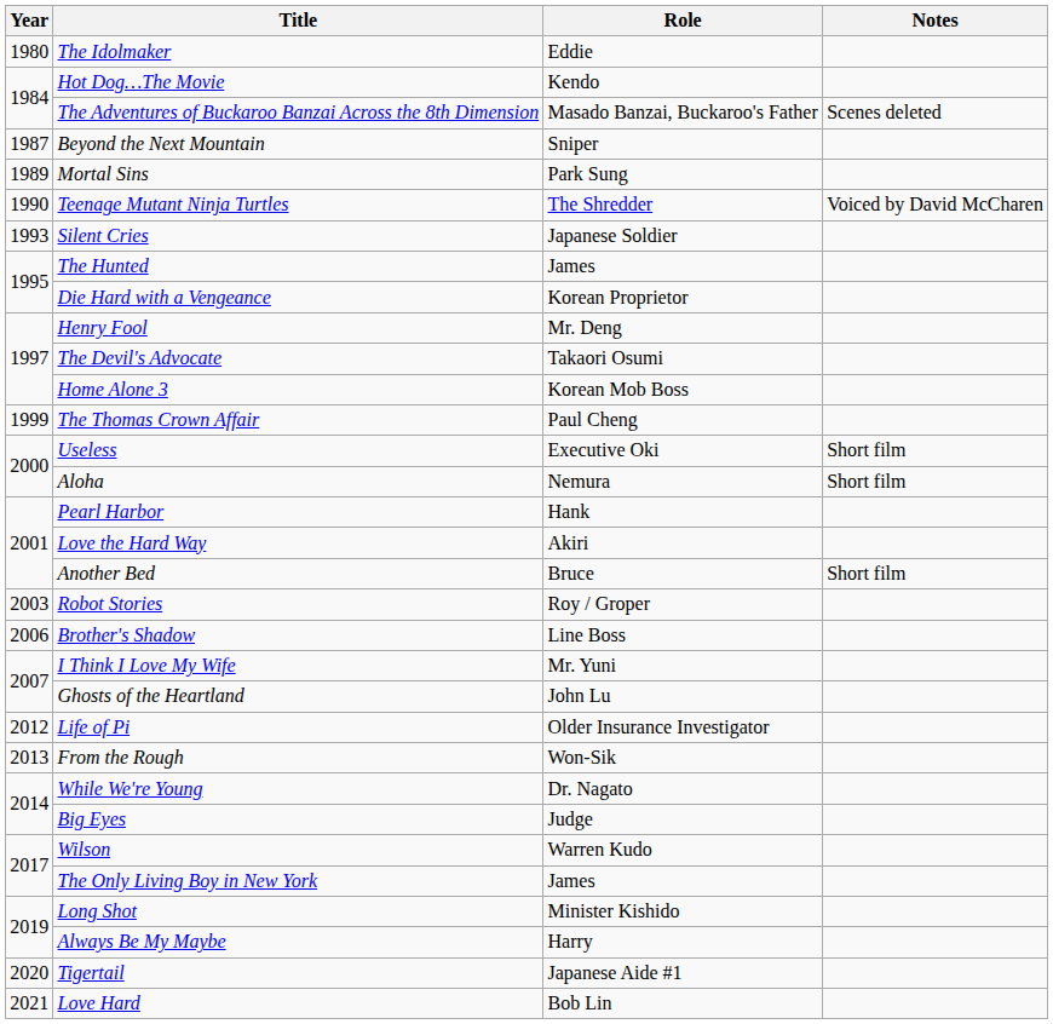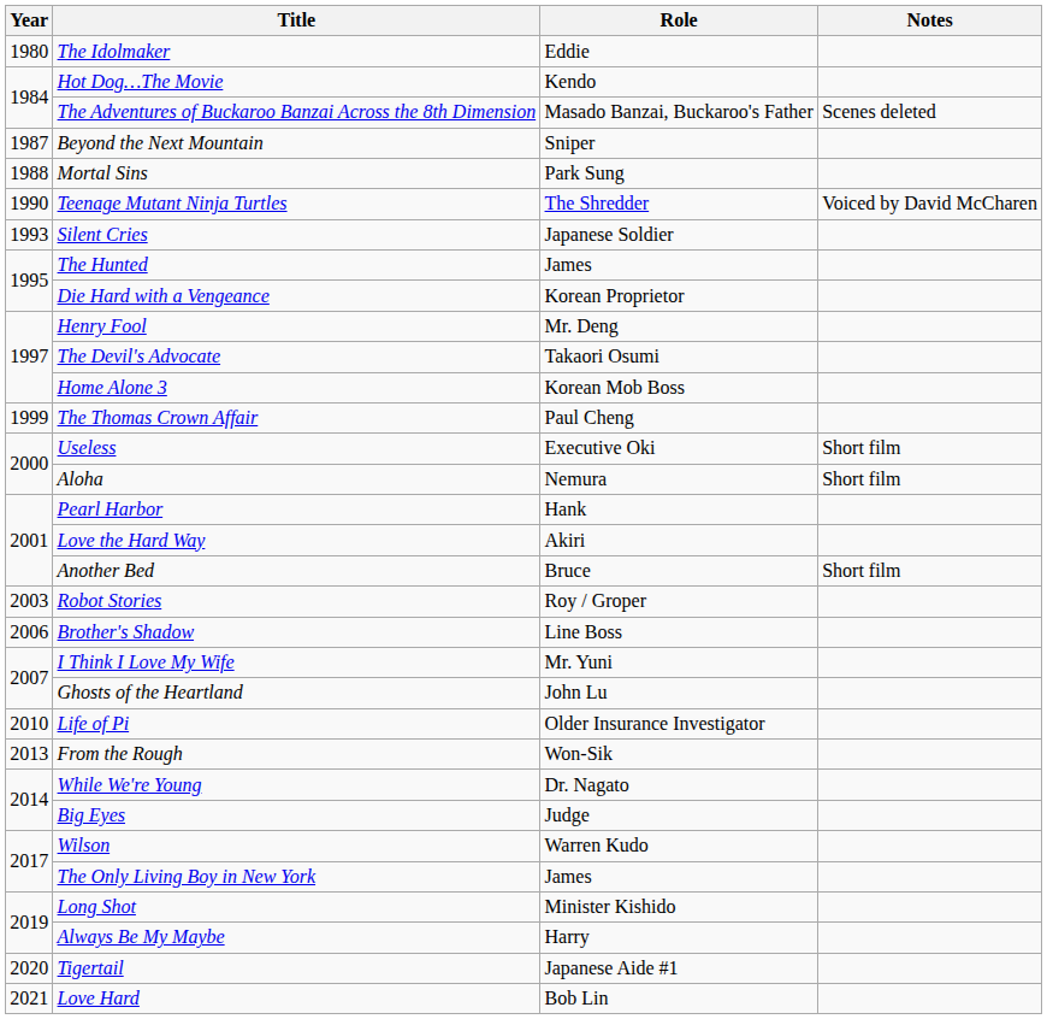 <table class="wikitable sortable">
 <tr>
 <th>Year</th>
 <th>Title</th>
 <th>Role</th>
 <th>Notes</th>
 </tr>
 <tr>
 <td>1980</td>
 <td><em><a href='#'>The Idolmaker</a></em></td>
 <td>Eddie</td>
 <td></td>
 </tr>
 <tr>
 <td rowspan=2>1984</td>
 <td><em><a href='#'>Hot Dog…The Movie</a></em></td>
 <td>Kendo</td>
 <td></td>
 </tr>
 <tr>
 <td><em><a href='#'>The Adventures of Buckaroo Banzai Across the 8th Dimension</a></em></td>
 <td>Masado Banzai, Buckaroo's Father</td>
 <td>Scenes deleted</td>
 </tr>
 <tr>
 <td>1987</td>
 <td><em>Beyond the Next Mountain</em></td>
 <td>Sniper</td>
 <td></td>
 </tr>
 <tr>
-<td>1989</td>
+<td>1988</td>
 <td><em>Mortal Sins</em></td>
 <td>Park Sung</td>
 <td></td>
 </tr>
 <tr>
 <td>1990</td>
 <td><em><a href='#'>Teenage Mutant Ninja Turtles</a></em></td>
 <td><a href='#'>The Shredder</a></td>
 <td>Voiced by David McCharen</td>
 </tr>
 <tr>
 <td>1993</td>
 <td><em><a href='#'>Silent Cries</a></em></td>
 <td>Japanese Soldier</td>
 <td></td>
 </tr>
 <tr>
 <td rowspan=2>1995</td>
 <td><em><a href='#'>The Hunted</a></em></td>
 <td>James</td>
 <td></td>
 </tr>
 <tr>
 <td><em><a href='#'>Die Hard with a Vengeance</a></em></td>
 <td>Korean Proprietor</td>
 <td></td>
 </tr>
 <tr>
 <td rowspan=3>1997</td>
 <td><em><a href='#'>Henry Fool</a></em></td>
 <td>Mr. Deng</td>
 <td></td>
 </tr>
 <tr>
 <td><em><a href='#'>The Devil's Advocate</a></em></td>
 <td>Takaori Osumi</td>
 <td></td>
 </tr>
 <tr>
 <td><em><a href='#'>Home Alone 3</a></em></td>
 <td>Korean Mob Boss</td>
 <td></td>
 </tr>
 <tr>
 <td>1999</td>
 <td><em><a href='#'>The Thomas Crown Affair</a></em></td>
 <td>Paul Cheng</td>
 <td></td>
 </tr>
 <tr>
 <td rowspan=2>2000</td>
 <td><em><a href='#'>Useless</a></em></td>
 <td>Executive Oki</td>
 <td>Short film</td>
 </tr>
 <tr>
 <td><em>Aloha</em></td>
 <td>Nemura</td>
 <td>Short film</td>
 </tr>
 <tr>
 <td rowspan=3>2001</td>
 <td><em><a href='#'>Pearl Harbor</a></em></td>
 <td>Hank</td>
 <td></td>
 </tr>
 <tr>
 <td><em><a href='#'>Love the Hard Way</a></em></td>
 <td>Akiri</td>
 <td></td>
 </tr>
 <tr>
 <td><em>Another Bed</em></td>
 <td>Bruce</td>
 <td>Short film</td>
 </tr>
 <tr>
 <td>2003</td>
 <td><em><a href='#'>Robot Stories</a></em></td>
 <td>Roy / Groper</td>
 <td></td>
 </tr>
 <tr>
 <td>2006</td>
 <td><em><a href='#'>Brother's Shadow</a></em></td>
 <td>Line Boss</td>
 <td></td>
 </tr>
 <tr>
 <td rowspan=2>2007</td>
 <td><em><a href='#'>I Think I Love My Wife</a></em></td>
 <td>Mr. Yuni</td>
 <td></td>
 </tr>
 <tr>
 <td><em>Ghosts of the Heartland</em></td>
 <td>John Lu</td>
 <td></td>
 </tr>
 <tr>
-<td>2012</td>
+<td>2010</td>
 <td><em><a href='#'>Life of Pi</a></em></td>
 <td>Older Insurance Investigator</td>
 <td></td>
 </tr>
 <tr>
 <td>2013</td>
 <td><em>From the Rough</em></td>
 <td>Won-Sik</td>
 <td></td>
 </tr>
 <tr>
 <td rowspan=2>2014</td>
 <td><em><a href='#'>While We're Young</a></em></td>
 <td>Dr. Nagato</td>
 <td></td>
 </tr>
 <tr>
 <td><em><a href='#'>Big Eyes</a></em></td>
 <td>Judge</td>
 <td></td>
 </tr>
 <tr>
 <td rowspan=2>2017</td>
 <td><em><a href='#'>Wilson</a></em></td>
 <td>Warren Kudo</td>
 <td></td>
 </tr>
 <tr>
 <td><em><a href='#'>The Only Living Boy in New York</a></em></td>
 <td>James</td>
 <td></td>
 </tr>
 <tr>
 <td rowspan=2>2019</td>
 <td><em><a href='#'>Long Shot</a></em></td>
 <td>Minister Kishido</td>
 <td></td>
 </tr>
 <tr>
 <td><em><a href='#'>Always Be My Maybe</a></em></td>
 <td>Harry</td>
 <td></td>
 </tr>
 <tr>
 <td>2020</td>
 <td><em><a href='#'>Tigertail</a></em></td>
 <td>Japanese Aide #1</td>
 <td></td>
 </tr>
 <tr>
 <td>2021</td>
 <td><em><a href='#'>Love Hard</a></em></td>
 <td>Bob Lin</td>
 <td></td>
 </tr>
 </table>
